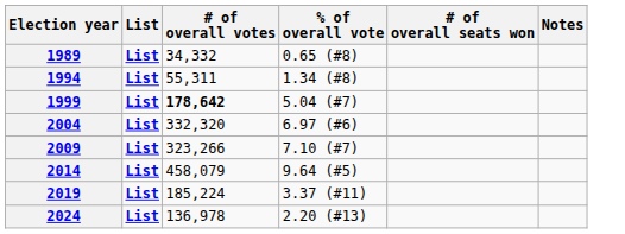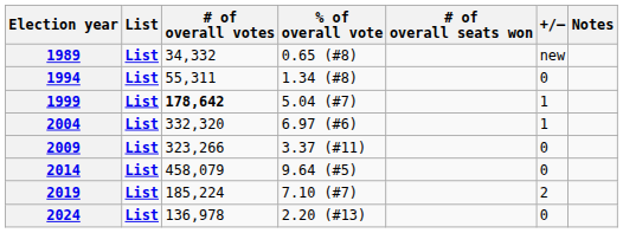 <table class=wikitable>
 <tr>
 <th>Election year</th>
 <th>List</th>
 <th># of<br>overall votes</th>
 <th>% of<br>overall vote</th>
 <th># of<br>overall seats won</th>
+<th>+/–</th>
 <th>Notes</th>
 </tr>
 <tr>
 <th><a href='#'>1989</a></th>
 <td><strong><a href='#'>List</a></strong></td>
 <td>34,332</td>
 <td>0.65 (#8)</td>
 <td></td>
+<td>new</td>
 <td></td>
 </tr>
 <tr>
 <th><a href='#'>1994</a></th>
 <td><strong><a href='#'>List</a></strong></td>
 <td>55,311</td>
 <td>1.34 (#8)</td>
 <td></td>
+<td>0 </td>
 <td></td>
 </tr>
 <tr>
 <th><a href='#'>1999</a></th>
 <td><strong><a href='#'>List</a></strong></td>
 <td><strong>178,642</strong></td>
 <td>5.04 (#7)</td>
 <td></td>
+<td>1 </td>
 <td></td>
 </tr>
 <tr>
 <th><a href='#'>2004</a></th>
 <td><strong><a href='#'>List</a></strong></td>
 <td>332,320</td>
 <td>6.97 (#6)</td>
 <td></td>
+<td>1 </td>
 <td></td>
 </tr>
 <tr>
 <th><a href='#'>2009</a></th>
 <td><strong><a href='#'>List</a></strong></td>
 <td>323,266</td>
-<td>7.10 (#7)</td>
+<td>3.37 (#11)</td>
 <td></td>
+<td>0 </td>
 <td></td>
 </tr>
 <tr>
 <th><a href='#'>2014</a></th>
 <td><strong><a href='#'>List</a></strong></td>
 <td>458,079</td>
 <td>9.64 (#5)</td>
 <td></td>
+<td>0 </td>
 <td></td>
 </tr>
 <tr>
 <th><a href='#'>2019</a></th>
 <td><strong><a href='#'>List</a></strong></td>
 <td>185,224</td>
-<td>3.37 (#11)</td>
+<td>7.10 (#7)</td>
 <td></td>
+<td>2 </td>
 <td></td>
 </tr>
 <tr>
 <th><a href='#'>2024</a></th>
 <td><strong><a href='#'>List</a></strong></td>
 <td>136,978</td>
 <td>2.20 (#13)</td>
 <td></td>
+<td> 0</td>
 <td></td>
 </tr>
 </table>
